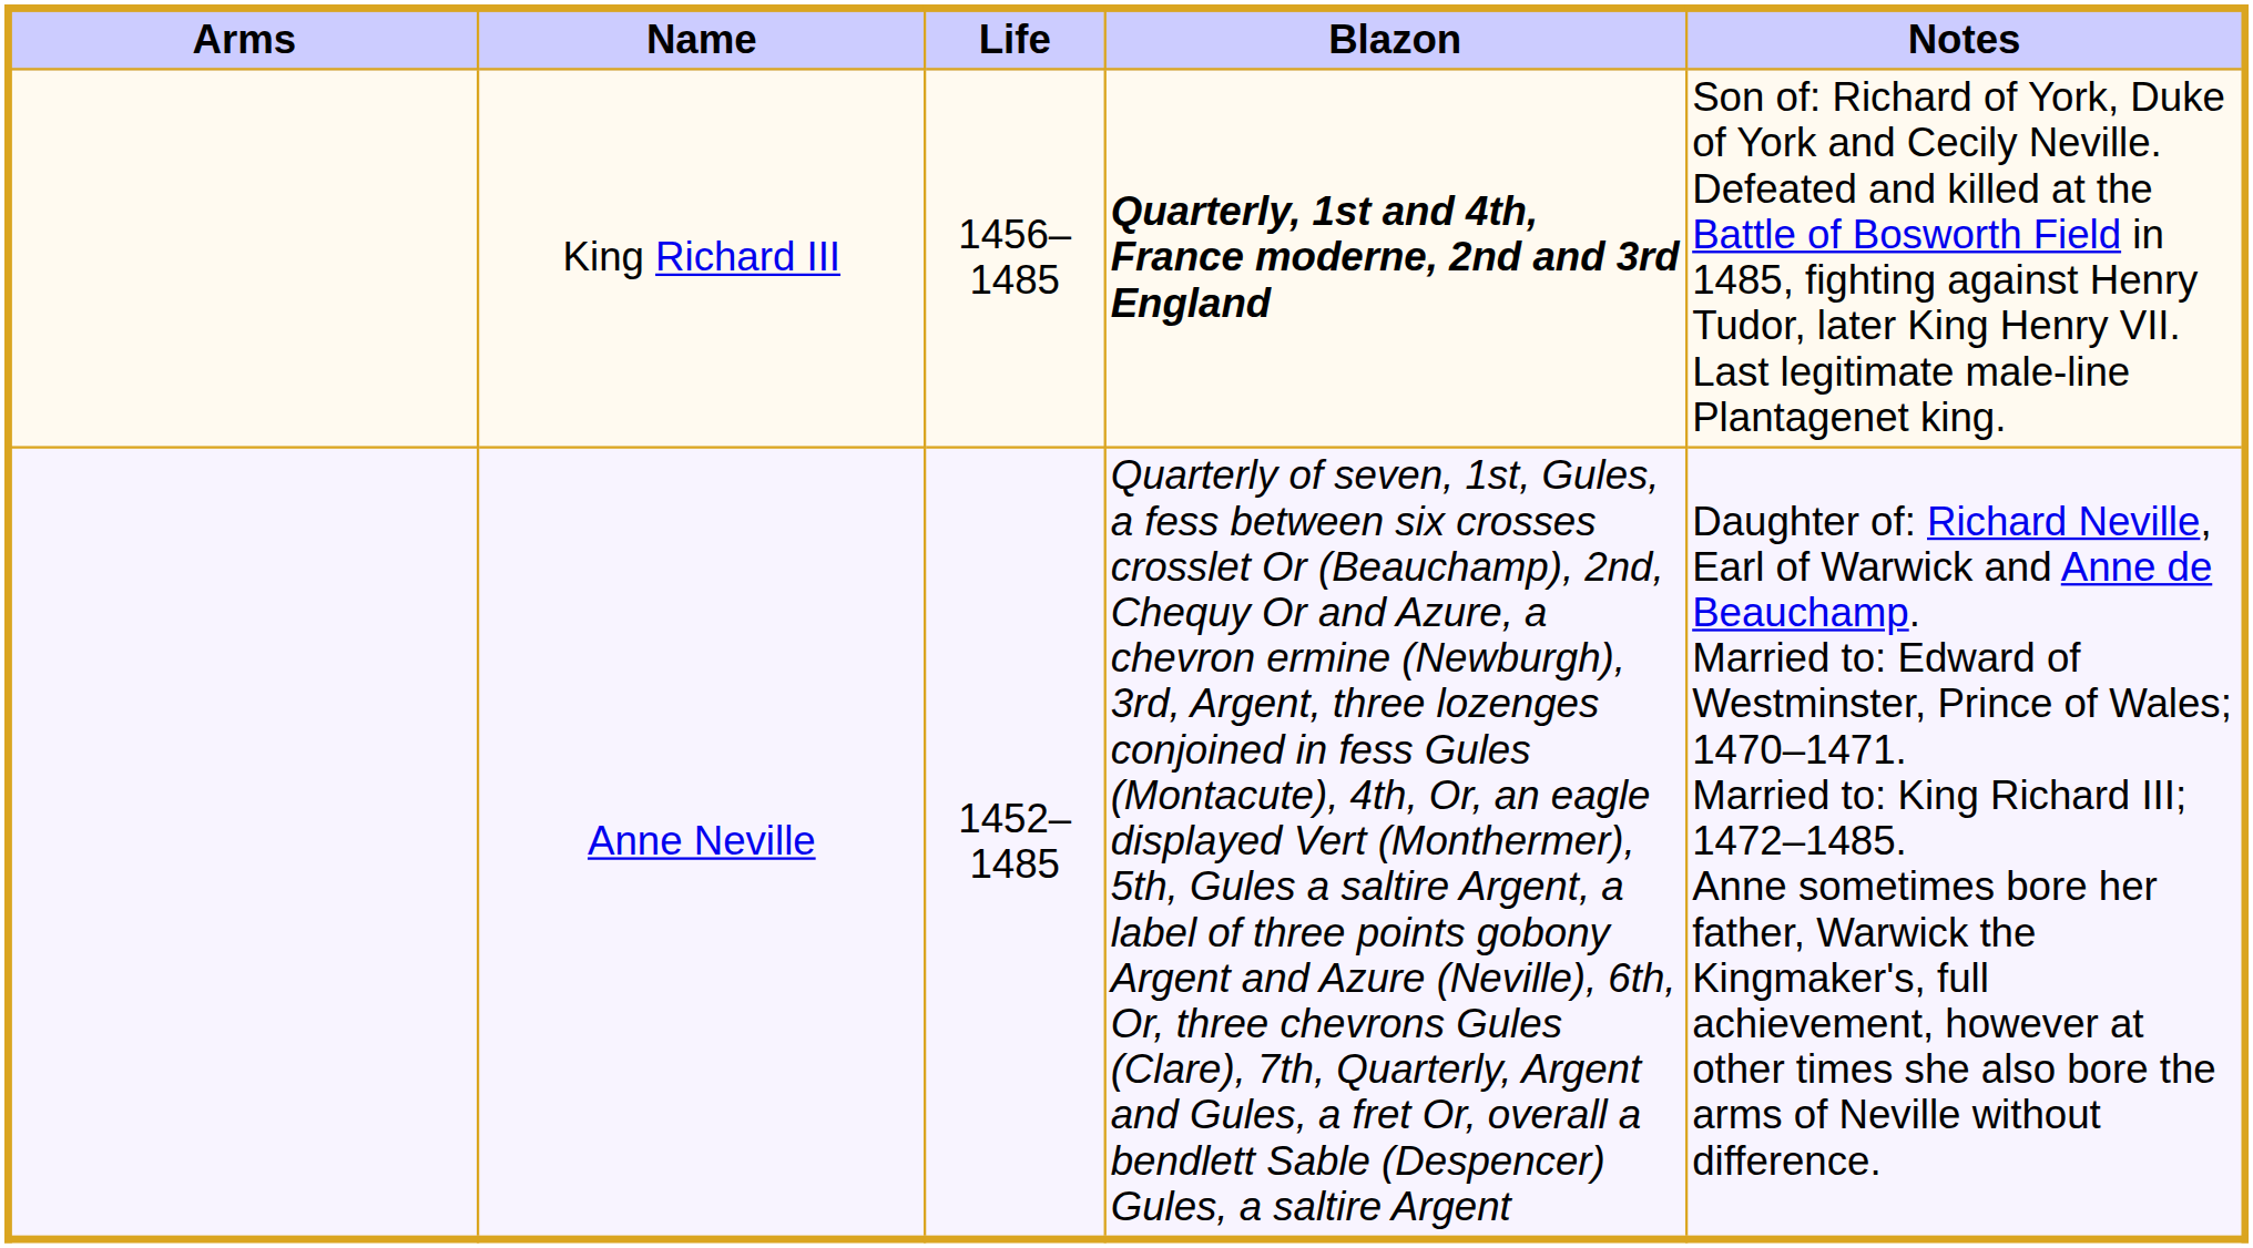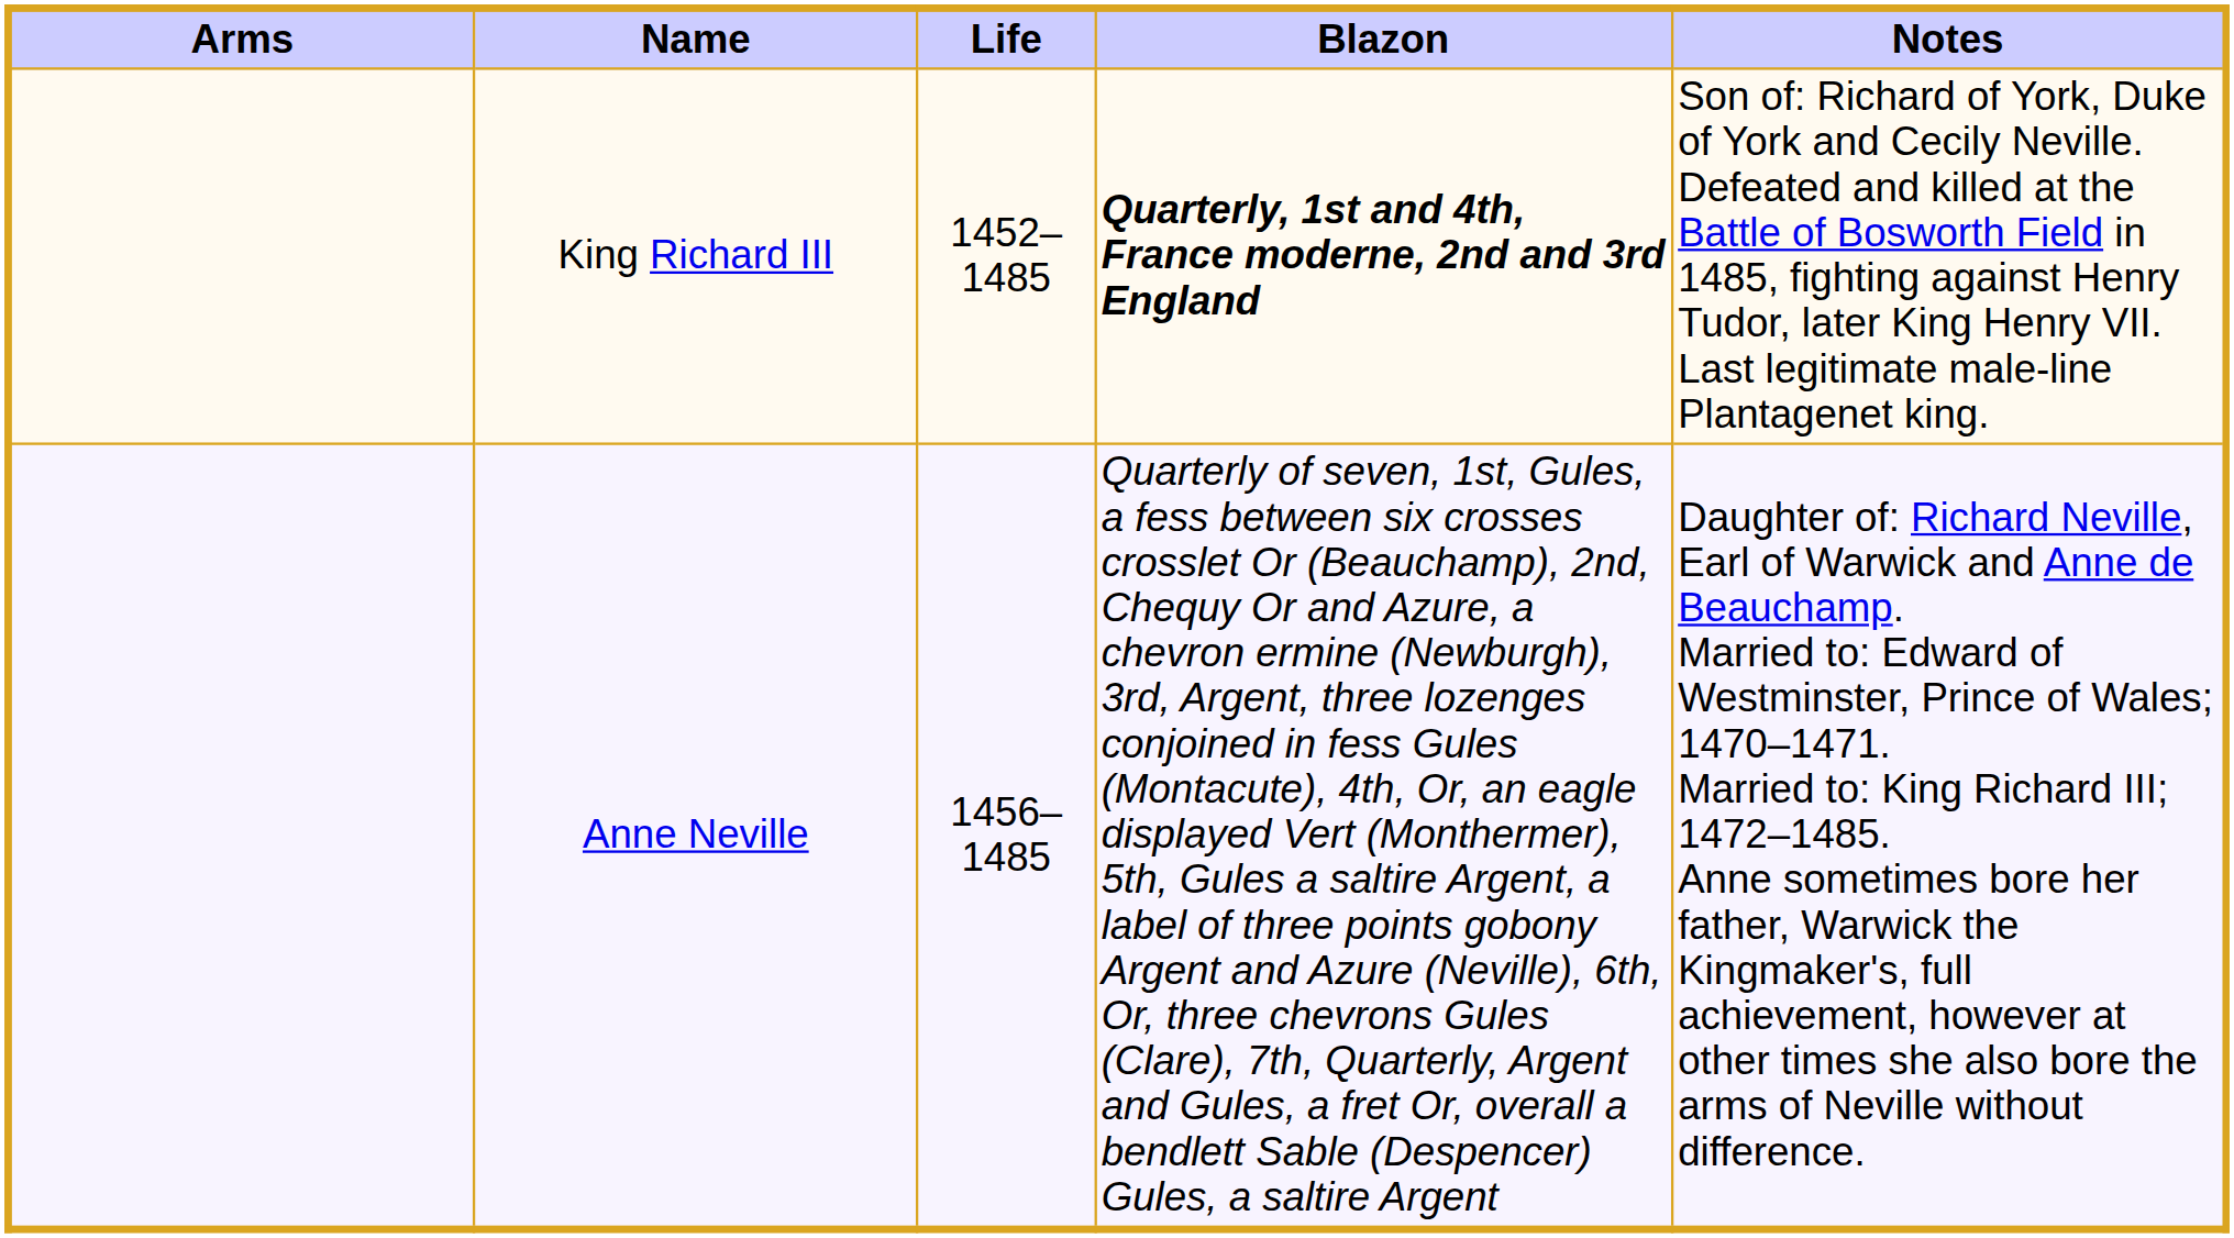 <table width="100%" border="1" cellpadding="2" cellspacing="0" style="margin: 0.5em 0.3em 0.5em 0; background: #f9f9f9; border: 3px solid goldenrod; border-collapse: collapse;">
 <tr>
 <th width="21%" bgcolor = "#ccccff">Arms</th>
 <th width="20%" bgcolor = "#ccccff">Name</th>
 <th width="8%" bgcolor = "#ccccff">Life</th>
 <th width="26%" bgcolor = "#ccccff">Blazon</th>
 <th width="26%" bgcolor = "#ccccff">Notes</th>
 </tr>
 <tr bgcolor=fffaf0>
 <td align="center"></td>
 <td align="center">King <a href='#'>Richard III</a></td>
-<td align="center">1456–1485</td>
+<td align="center">1452–1485</td>
 <td><strong><em>Quarterly, 1st and 4th, France moderne, 2nd and 3rd England</em></strong></td>
 <td>Son of: Richard of York, Duke of York and Cecily Neville.<br>Defeated and killed at the <a href='#'>Battle of Bosworth Field</a> in 1485, fighting against Henry Tudor, later King Henry VII.<br>Last legitimate male-line Plantagenet king.</td>
 </tr>
 <tr bgcolor=#f8f4ff>
 <td align="center"> </td>
 <td align="center"><a href='#'>Anne Neville</a></td>
-<td align="center">1452–1485</td>
+<td align="center">1456–1485</td>
 <td><em>Quarterly of seven, 1st, Gules, a fess between six crosses crosslet Or (Beauchamp), 2nd, Chequy Or and Azure, a chevron ermine (Newburgh), 3rd, Argent, three lozenges conjoined in fess Gules (Montacute), 4th, Or, an eagle displayed Vert (Monthermer), 5th, Gules a saltire Argent, a label of three points gobony Argent and Azure (Neville), 6th, Or, three chevrons Gules (Clare), 7th, Quarterly, Argent and Gules, a fret Or, overall a bendlett Sable (Despencer)</em><br><em>Gules, a saltire Argent</em></td>
 <td>Daughter of: <a href='#'>Richard Neville</a>, Earl of Warwick and <a href='#'>Anne de Beauchamp</a>.<br>Married to: Edward of Westminster, Prince of Wales; 1470–1471.<br>Married to: King Richard III; 1472–1485.<br>Anne sometimes bore her father, Warwick the Kingmaker's, full achievement, however at other times she also bore the arms of Neville without difference.</td>
 </tr>
 </table>
